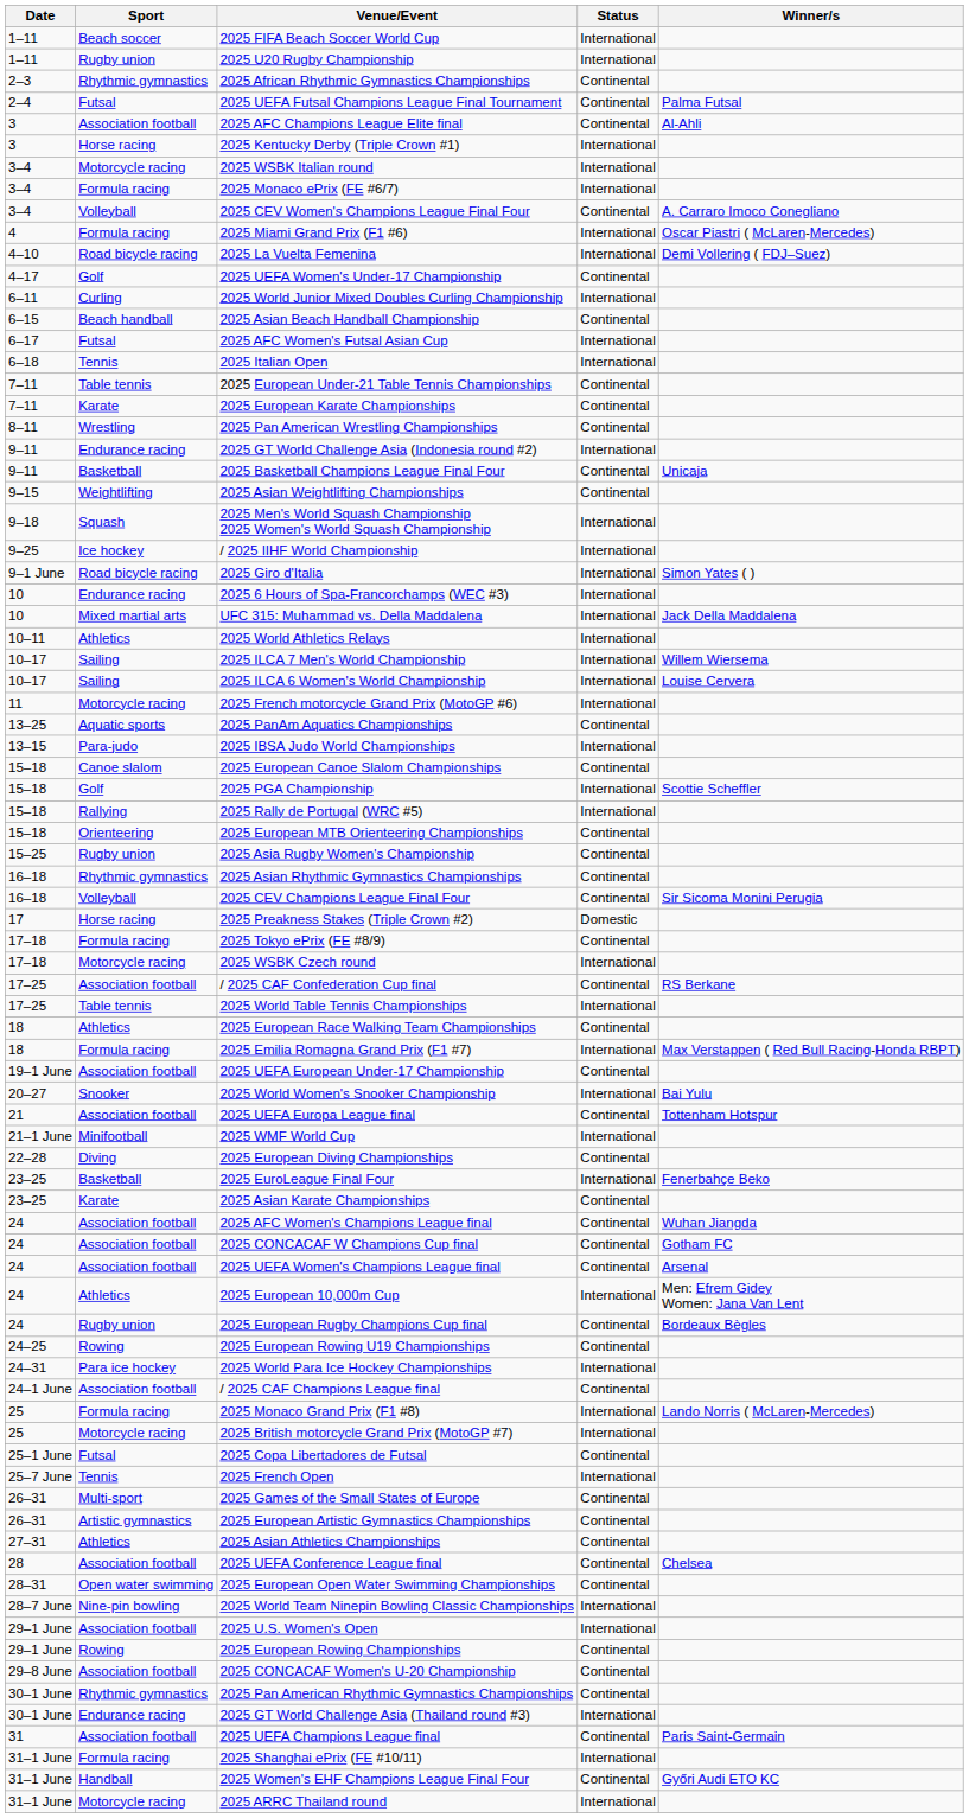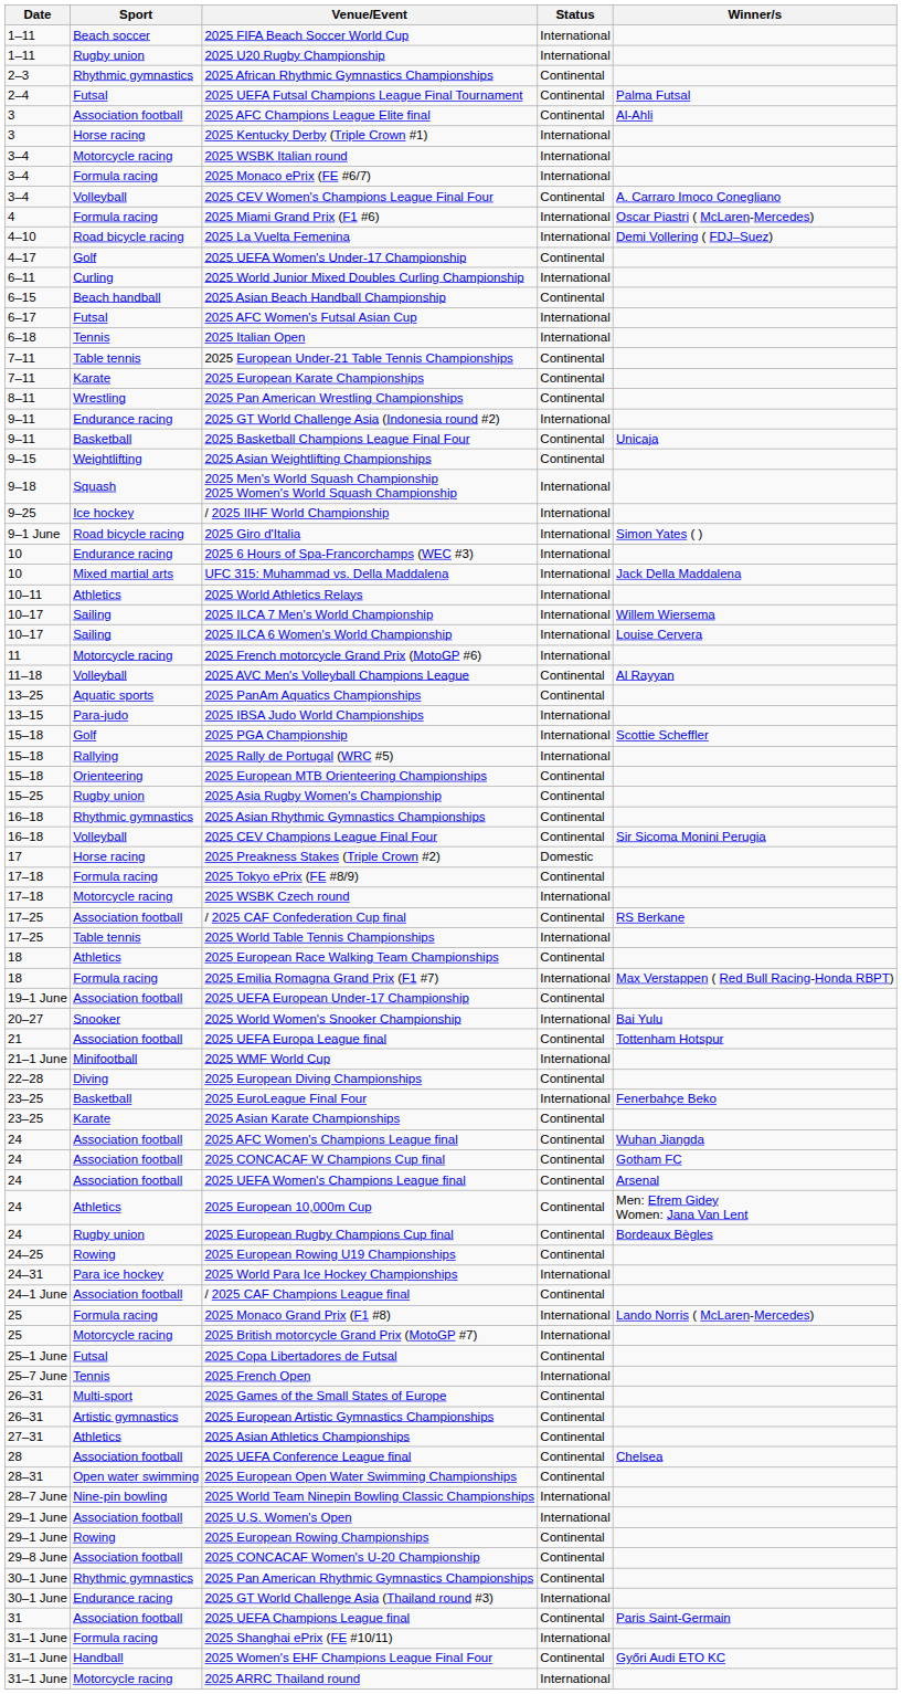 <table class="wikitable source">
 <tr>
 <th>Date</th>
 <th>Sport</th>
 <th>Venue/Event</th>
 <th>Status</th>
 <th>Winner/s</th>
 </tr>
 <tr>
 <td>1–11</td>
 <td><a href='#'>Beach soccer</a></td>
 <td> <a href='#'>2025 FIFA Beach Soccer World Cup</a></td>
 <td>International</td>
 <td></td>
 </tr>
 <tr>
 <td>1–11</td>
 <td><a href='#'>Rugby union</a></td>
 <td> <a href='#'>2025 U20 Rugby Championship</a></td>
 <td>International</td>
 <td></td>
 </tr>
 <tr>
 <td>2–3</td>
 <td><a href='#'>Rhythmic gymnastics</a></td>
 <td> <a href='#'>2025 African Rhythmic Gymnastics Championships</a></td>
 <td>Continental</td>
 <td></td>
 </tr>
 <tr>
 <td>2–4</td>
 <td><a href='#'>Futsal</a></td>
 <td> <a href='#'>2025 UEFA Futsal Champions League Final Tournament</a></td>
 <td>Continental</td>
 <td> <a href='#'>Palma Futsal</a></td>
 </tr>
 <tr>
 <td>3</td>
 <td><a href='#'>Association football</a></td>
 <td> <a href='#'>2025 AFC Champions League Elite final</a></td>
 <td>Continental</td>
 <td> <a href='#'>Al-Ahli</a></td>
 </tr>
 <tr>
 <td>3</td>
 <td><a href='#'>Horse racing</a></td>
 <td> <a href='#'>2025 Kentucky Derby</a> (<a href='#'>Triple Crown</a> #1)</td>
 <td>International</td>
 <td></td>
 </tr>
 <tr>
 <td>3–4</td>
 <td><a href='#'>Motorcycle racing</a></td>
 <td> <a href='#'>2025 WSBK Italian round</a></td>
 <td>International</td>
 <td></td>
 </tr>
 <tr>
 <td>3–4</td>
 <td><a href='#'>Formula racing</a></td>
 <td> <a href='#'>2025 Monaco ePrix</a> (<a href='#'>FE</a> #6/7)</td>
 <td>International</td>
 <td></td>
 </tr>
 <tr>
 <td>3–4</td>
 <td><a href='#'>Volleyball</a></td>
 <td> <a href='#'>2025 CEV Women's Champions League Final Four</a></td>
 <td>Continental</td>
 <td> <a href='#'>A. Carraro Imoco Conegliano</a></td>
 </tr>
 <tr>
 <td>4</td>
 <td><a href='#'>Formula racing</a></td>
 <td> <a href='#'>2025 Miami Grand Prix</a> (<a href='#'>F1</a> #6)</td>
 <td>International</td>
 <td> <a href='#'>Oscar Piastri</a> ( <a href='#'>McLaren</a>-<a href='#'>Mercedes</a>)</td>
 </tr>
 <tr>
 <td>4–10</td>
 <td><a href='#'>Road bicycle racing</a></td>
 <td> <a href='#'>2025 La Vuelta Femenina</a></td>
 <td>International</td>
 <td> <a href='#'>Demi Vollering</a> ( <a href='#'>FDJ–Suez</a>)</td>
 </tr>
 <tr>
 <td>4–17</td>
 <td><a href='#'>Golf</a></td>
 <td> <a href='#'>2025 UEFA Women's Under-17 Championship</a></td>
 <td>Continental</td>
 <td></td>
 </tr>
 <tr>
 <td>6–11</td>
 <td><a href='#'>Curling</a></td>
 <td> <a href='#'>2025 World Junior Mixed Doubles Curling Championship</a></td>
 <td>International</td>
 <td></td>
 </tr>
 <tr>
 <td>6–15</td>
 <td><a href='#'>Beach handball</a></td>
 <td> <a href='#'>2025 Asian Beach Handball Championship</a></td>
 <td>Continental</td>
 <td></td>
 </tr>
 <tr>
 <td>6–17</td>
 <td><a href='#'>Futsal</a></td>
 <td> <a href='#'>2025 AFC Women's Futsal Asian Cup</a></td>
 <td>International</td>
 <td></td>
 </tr>
 <tr>
 <td>6–18</td>
 <td><a href='#'>Tennis</a></td>
 <td> <a href='#'>2025 Italian Open</a></td>
 <td>International</td>
 <td></td>
 </tr>
 <tr>
 <td>7–11</td>
 <td><a href='#'>Table tennis</a></td>
 <td> 2025 <a href='#'>European Under-21 Table Tennis Championships</a></td>
 <td>Continental</td>
 <td></td>
 </tr>
 <tr>
 <td>7–11</td>
 <td><a href='#'>Karate</a></td>
 <td> <a href='#'>2025 European Karate Championships</a></td>
 <td>Continental</td>
 <td></td>
 </tr>
 <tr>
 <td>8–11</td>
 <td><a href='#'>Wrestling</a></td>
 <td> <a href='#'>2025 Pan American Wrestling Championships</a></td>
 <td>Continental</td>
 <td></td>
 </tr>
 <tr>
 <td>9–11</td>
 <td><a href='#'>Endurance racing</a></td>
 <td> <a href='#'>2025 GT World Challenge Asia</a> (<a href='#'>Indonesia round</a> #2)</td>
 <td>International</td>
 <td></td>
 </tr>
 <tr>
 <td>9–11</td>
 <td><a href='#'>Basketball</a></td>
 <td> <a href='#'>2025 Basketball Champions League Final Four</a></td>
 <td>Continental</td>
 <td> <a href='#'>Unicaja</a></td>
 </tr>
 <tr>
 <td>9–15</td>
 <td><a href='#'>Weightlifting</a></td>
 <td> <a href='#'>2025 Asian Weightlifting Championships</a></td>
 <td>Continental</td>
 <td></td>
 </tr>
 <tr>
 <td>9–18</td>
 <td><a href='#'>Squash</a></td>
 <td> <a href='#'>2025 Men's World Squash Championship</a><br> <a href='#'>2025 Women's World Squash Championship</a></td>
 <td>International</td>
 <td></td>
 </tr>
 <tr>
 <td>9–25</td>
 <td><a href='#'>Ice hockey</a></td>
 <td>/ <a href='#'>2025 IIHF World Championship</a></td>
 <td>International</td>
 <td></td>
 </tr>
 <tr>
 <td>9–1 June</td>
 <td><a href='#'>Road bicycle racing</a></td>
 <td> <a href='#'>2025 Giro d'Italia</a></td>
 <td>International</td>
 <td> <a href='#'>Simon Yates</a> ( )</td>
 </tr>
 <tr>
 <td>10</td>
 <td><a href='#'>Endurance racing</a></td>
 <td> <a href='#'>2025 6 Hours of Spa-Francorchamps</a> (<a href='#'>WEC</a> #3)</td>
 <td>International</td>
 <td></td>
 </tr>
 <tr>
 <td>10</td>
 <td><a href='#'>Mixed martial arts</a></td>
 <td> <a href='#'>UFC 315: Muhammad vs. Della Maddalena</a></td>
 <td>International</td>
 <td> <a href='#'>Jack Della Maddalena</a></td>
 </tr>
 <tr>
 <td>10–11</td>
 <td><a href='#'>Athletics</a></td>
 <td> <a href='#'>2025 World Athletics Relays</a></td>
 <td>International</td>
 <td></td>
 </tr>
 <tr>
 <td>10–17</td>
 <td><a href='#'>Sailing</a></td>
 <td> <a href='#'>2025 ILCA 7 Men's World Championship</a></td>
 <td>International</td>
 <td> <a href='#'>Willem Wiersema</a></td>
 </tr>
 <tr>
 <td>10–17</td>
 <td><a href='#'>Sailing</a></td>
 <td> <a href='#'>2025 ILCA 6 Women's World Championship</a></td>
 <td>International</td>
 <td> <a href='#'>Louise Cervera</a></td>
 </tr>
 <tr>
 <td>11</td>
 <td><a href='#'>Motorcycle racing</a></td>
 <td> <a href='#'>2025 French motorcycle Grand Prix</a> (<a href='#'>MotoGP</a> #6)</td>
 <td>International</td>
 <td></td>
 </tr>
 <tr>
+<td>11–18</td>
+<td><a href='#'>Volleyball</a></td>
+<td> <a href='#'>2025 AVC Men's Volleyball Champions League</a></td>
+<td>Continental</td>
+<td> <a href='#'>Al Rayyan</a></td>
+</tr>
+<tr>
 <td>13–25</td>
 <td><a href='#'>Aquatic sports</a></td>
 <td> <a href='#'>2025 PanAm Aquatics Championships</a></td>
 <td>Continental</td>
 <td></td>
 </tr>
 <tr>
 <td>13–15</td>
 <td><a href='#'>Para-judo</a></td>
 <td> <a href='#'>2025 IBSA Judo World Championships</a></td>
 <td>International</td>
-<td></td>
-</tr>
-<tr>
-<td>15–18</td>
-<td><a href='#'>Canoe slalom</a></td>
-<td> <a href='#'>2025 European Canoe Slalom Championships</a></td>
-<td>Continental</td>
 <td></td>
 </tr>
 <tr>
 <td>15–18</td>
 <td><a href='#'>Golf</a></td>
 <td> <a href='#'>2025 PGA Championship</a></td>
 <td>International</td>
 <td> <a href='#'>Scottie Scheffler</a></td>
 </tr>
 <tr>
 <td>15–18</td>
 <td><a href='#'>Rallying</a></td>
 <td> <a href='#'>2025 Rally de Portugal</a> (<a href='#'>WRC</a> #5)</td>
 <td>International</td>
 <td></td>
 </tr>
 <tr>
 <td>15–18</td>
 <td><a href='#'>Orienteering</a></td>
 <td> <a href='#'>2025 European MTB Orienteering Championships</a></td>
 <td>Continental</td>
 <td></td>
 </tr>
 <tr>
 <td>15–25</td>
 <td><a href='#'>Rugby union</a></td>
 <td> <a href='#'>2025 Asia Rugby Women's Championship</a></td>
 <td>Continental</td>
 <td></td>
 </tr>
 <tr>
 <td>16–18</td>
 <td><a href='#'>Rhythmic gymnastics</a></td>
 <td> <a href='#'>2025 Asian Rhythmic Gymnastics Championships</a></td>
 <td>Continental</td>
 <td></td>
 </tr>
 <tr>
 <td>16–18</td>
 <td><a href='#'>Volleyball</a></td>
 <td> <a href='#'>2025 CEV Champions League Final Four</a></td>
 <td>Continental</td>
 <td> <a href='#'>Sir Sicoma Monini Perugia</a></td>
 </tr>
 <tr>
 <td>17</td>
 <td><a href='#'>Horse racing</a></td>
 <td> <a href='#'>2025 Preakness Stakes</a> (<a href='#'>Triple Crown</a> #2)</td>
 <td>Domestic</td>
 <td></td>
 </tr>
 <tr>
 <td>17–18</td>
 <td><a href='#'>Formula racing</a></td>
 <td> <a href='#'>2025 Tokyo ePrix</a> (<a href='#'>FE</a> #8/9)</td>
 <td>Continental</td>
 <td></td>
 </tr>
 <tr>
 <td>17–18</td>
 <td><a href='#'>Motorcycle racing</a></td>
 <td> <a href='#'>2025 WSBK Czech round</a></td>
 <td>International</td>
 <td></td>
 </tr>
 <tr>
 <td>17–25</td>
 <td><a href='#'>Association football</a></td>
 <td>/ <a href='#'>2025 CAF Confederation Cup final</a></td>
 <td>Continental</td>
 <td> <a href='#'>RS Berkane</a></td>
 </tr>
 <tr>
 <td>17–25</td>
 <td><a href='#'>Table tennis</a></td>
 <td> <a href='#'>2025 World Table Tennis Championships</a></td>
 <td>International</td>
 <td></td>
 </tr>
 <tr>
 <td>18</td>
 <td><a href='#'>Athletics</a></td>
 <td> <a href='#'>2025 European Race Walking Team Championships</a></td>
 <td>Continental</td>
 <td></td>
 </tr>
 <tr>
 <td>18</td>
 <td><a href='#'>Formula racing</a></td>
 <td> <a href='#'>2025 Emilia Romagna Grand Prix</a> (<a href='#'>F1</a> #7)</td>
 <td>International</td>
 <td> <a href='#'>Max Verstappen</a> ( <a href='#'>Red Bull Racing</a>-<a href='#'>Honda RBPT</a>)</td>
 </tr>
 <tr>
 <td>19–1 June</td>
 <td><a href='#'>Association football</a></td>
 <td> <a href='#'>2025 UEFA European Under-17 Championship</a></td>
 <td>Continental</td>
 <td></td>
 </tr>
 <tr>
 <td>20–27</td>
 <td><a href='#'>Snooker</a></td>
 <td> <a href='#'>2025 World Women's Snooker Championship</a></td>
 <td>International</td>
 <td> <a href='#'>Bai Yulu</a></td>
 </tr>
 <tr>
 <td>21</td>
 <td><a href='#'>Association football</a></td>
 <td> <a href='#'>2025 UEFA Europa League final</a></td>
 <td>Continental</td>
 <td> <a href='#'>Tottenham Hotspur</a></td>
 </tr>
 <tr>
 <td>21–1 June</td>
 <td><a href='#'>Minifootball</a></td>
 <td> <a href='#'>2025 WMF World Cup</a></td>
 <td>International</td>
 <td></td>
 </tr>
 <tr>
 <td>22–28</td>
 <td><a href='#'>Diving</a></td>
 <td> <a href='#'>2025 European Diving Championships</a></td>
 <td>Continental</td>
 <td></td>
 </tr>
 <tr>
 <td>23–25</td>
 <td><a href='#'>Basketball</a></td>
 <td> <a href='#'>2025 EuroLeague Final Four</a></td>
 <td>International</td>
 <td> <a href='#'>Fenerbahçe Beko</a></td>
 </tr>
 <tr>
 <td>23–25</td>
 <td><a href='#'>Karate</a></td>
 <td> <a href='#'>2025 Asian Karate Championships</a></td>
 <td>Continental</td>
 <td></td>
 </tr>
 <tr>
 <td>24</td>
 <td><a href='#'>Association football</a></td>
 <td> <a href='#'>2025 AFC Women's Champions League final</a></td>
 <td>Continental</td>
 <td> <a href='#'>Wuhan Jiangda</a></td>
 </tr>
 <tr>
 <td>24</td>
 <td><a href='#'>Association football</a></td>
 <td> <a href='#'>2025 CONCACAF W Champions Cup final</a></td>
 <td>Continental</td>
 <td> <a href='#'>Gotham FC</a></td>
 </tr>
 <tr>
 <td>24</td>
 <td><a href='#'>Association football</a></td>
 <td> <a href='#'>2025 UEFA Women's Champions League final</a></td>
 <td>Continental</td>
 <td>  <a href='#'>Arsenal</a></td>
 </tr>
 <tr>
 <td>24</td>
 <td><a href='#'>Athletics</a></td>
 <td> <a href='#'>2025 European 10,000m Cup</a></td>
-<td>International</td>
+<td>Continental</td>
 <td>Men:  <a href='#'>Efrem Gidey</a><br>Women:  <a href='#'>Jana Van Lent</a></td>
 </tr>
 <tr>
 <td>24</td>
 <td><a href='#'>Rugby union</a></td>
 <td> <a href='#'>2025 European Rugby Champions Cup final</a></td>
 <td>Continental</td>
 <td> <a href='#'>Bordeaux Bègles</a></td>
 </tr>
 <tr>
 <td>24–25</td>
 <td><a href='#'>Rowing</a></td>
 <td> <a href='#'>2025 European Rowing U19 Championships</a></td>
 <td>Continental</td>
 <td></td>
 </tr>
 <tr>
 <td>24–31</td>
 <td><a href='#'>Para ice hockey</a></td>
 <td> <a href='#'>2025 World Para Ice Hockey Championships</a></td>
 <td>International</td>
 <td></td>
 </tr>
 <tr>
 <td>24–1 June</td>
 <td><a href='#'>Association football</a></td>
 <td>/ <a href='#'>2025 CAF Champions League final</a></td>
 <td>Continental</td>
 <td></td>
 </tr>
 <tr>
 <td>25</td>
 <td><a href='#'>Formula racing</a></td>
 <td> <a href='#'>2025 Monaco Grand Prix</a> (<a href='#'>F1</a> #8)</td>
 <td>International</td>
 <td> <a href='#'>Lando Norris</a> ( <a href='#'>McLaren</a>-<a href='#'>Mercedes</a>)</td>
 </tr>
 <tr>
 <td>25</td>
 <td><a href='#'>Motorcycle racing</a></td>
 <td> <a href='#'>2025 British motorcycle Grand Prix</a> (<a href='#'>MotoGP</a> #7)</td>
 <td>International</td>
 <td></td>
 </tr>
 <tr>
 <td>25–1 June</td>
 <td><a href='#'>Futsal</a></td>
 <td> <a href='#'>2025 Copa Libertadores de Futsal</a></td>
 <td>Continental</td>
 <td></td>
 </tr>
 <tr>
 <td>25–7 June</td>
 <td><a href='#'>Tennis</a></td>
 <td> <a href='#'>2025 French Open</a></td>
 <td>International</td>
 <td></td>
 </tr>
 <tr>
 <td>26–31</td>
 <td><a href='#'>Multi-sport</a></td>
 <td> <a href='#'>2025 Games of the Small States of Europe</a></td>
 <td>Continental</td>
 <td></td>
 </tr>
 <tr>
 <td>26–31</td>
 <td><a href='#'>Artistic gymnastics</a></td>
 <td> <a href='#'>2025 European Artistic Gymnastics Championships</a></td>
 <td>Continental</td>
 <td></td>
 </tr>
 <tr>
 <td>27–31</td>
 <td><a href='#'>Athletics</a></td>
 <td> <a href='#'>2025 Asian Athletics Championships</a></td>
 <td>Continental</td>
 <td></td>
 </tr>
 <tr>
 <td>28</td>
 <td><a href='#'>Association football</a></td>
 <td> <a href='#'>2025 UEFA Conference League final</a></td>
 <td>Continental</td>
 <td> <a href='#'>Chelsea</a></td>
 </tr>
 <tr>
 <td>28–31</td>
 <td><a href='#'>Open water swimming</a></td>
 <td> <a href='#'>2025 European Open Water Swimming Championships</a></td>
 <td>Continental</td>
 <td></td>
 </tr>
 <tr>
 <td>28–7 June</td>
 <td><a href='#'>Nine-pin bowling</a></td>
 <td> <a href='#'>2025 World Team Ninepin Bowling Classic Championships</a></td>
 <td>International</td>
 <td></td>
 </tr>
 <tr>
 <td>29–1 June</td>
 <td><a href='#'>Association football</a></td>
 <td> <a href='#'>2025 U.S. Women's Open</a></td>
 <td>International</td>
 <td></td>
 </tr>
 <tr>
 <td>29–1 June</td>
 <td><a href='#'>Rowing</a></td>
 <td> <a href='#'>2025 European Rowing Championships</a></td>
 <td>Continental</td>
 <td></td>
 </tr>
 <tr>
 <td>29–8 June</td>
 <td><a href='#'>Association football</a></td>
 <td> <a href='#'>2025 CONCACAF Women's U-20 Championship</a></td>
 <td>Continental</td>
 <td></td>
 </tr>
 <tr>
 <td>30–1 June</td>
 <td><a href='#'>Rhythmic gymnastics</a></td>
 <td> <a href='#'>2025 Pan American Rhythmic Gymnastics Championships</a></td>
 <td>Continental</td>
 <td></td>
 </tr>
 <tr>
 <td>30–1 June</td>
 <td><a href='#'>Endurance racing</a></td>
 <td> <a href='#'>2025 GT World Challenge Asia</a> (<a href='#'>Thailand round</a> #3)</td>
 <td>International</td>
 <td></td>
 </tr>
 <tr>
 <td>31</td>
 <td><a href='#'>Association football</a></td>
 <td> <a href='#'>2025 UEFA Champions League final</a></td>
 <td>Continental</td>
 <td> <a href='#'>Paris Saint-Germain</a></td>
 </tr>
 <tr>
 <td>31–1 June</td>
 <td><a href='#'>Formula racing</a></td>
 <td> <a href='#'>2025 Shanghai ePrix</a> (<a href='#'>FE</a> #10/11)</td>
 <td>International</td>
 <td></td>
 </tr>
 <tr>
 <td>31–1 June</td>
 <td><a href='#'>Handball</a></td>
 <td> <a href='#'>2025 Women's EHF Champions League Final Four</a></td>
 <td>Continental</td>
 <td> <a href='#'>Győri Audi ETO KC</a></td>
 </tr>
 <tr>
 <td>31–1 June</td>
 <td><a href='#'>Motorcycle racing</a></td>
 <td> <a href='#'>2025 ARRC Thailand round</a></td>
 <td>International</td>
 <td></td>
 </tr>
 </table>
